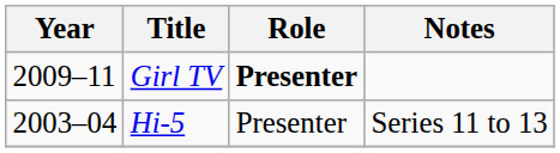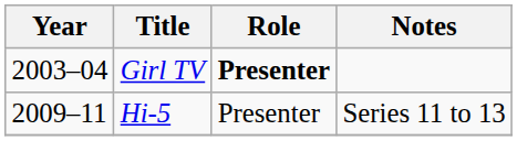 <table class="wikitable sortable">
 <tr>
 <th scope="col">Year</th>
 <th scope="col">Title</th>
 <th scope="col">Role</th>
 <th scope="col" class="unsortable">Notes</th>
 </tr>
 <tr>
-<td>2009–11</td>
+<td>2003–04</td>
 <td><em><a href='#'>Girl TV</a></em></td>
 <td><strong>Presenter</strong></td>
 <td></td>
 </tr>
 <tr>
-<td>2003–04</td>
+<td>2009–11</td>
 <td><em><a href='#'>Hi-5</a></em></td>
 <td>Presenter</td>
 <td>Series 11 to 13</td>
 </tr>
 <tr>
 </tr>
 </table>
